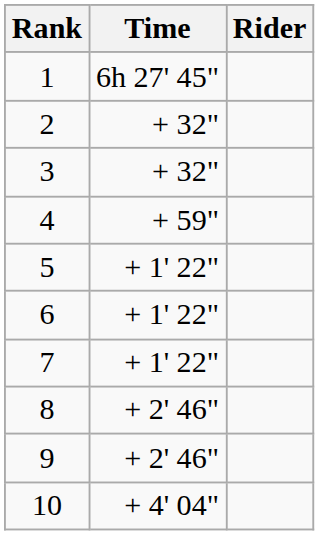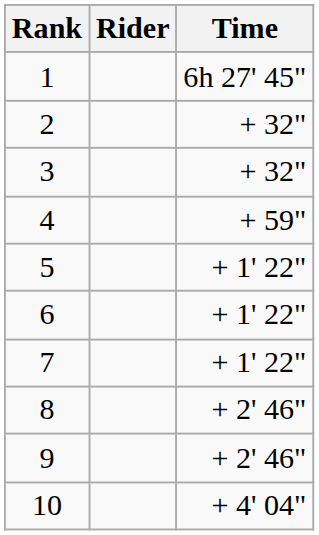 <table class="wikitable">
 <tr>
 <th scope="col">Rank</th>
+<th scope="col">Rider</th>
 <th scope="col">Time</th>
-<th scope="col">Rider</th>
 </tr>
 <tr>
 <td style="text-align:center;">1</td>
+<td></td>
 <td style="text-align:right;">6h 27' 45"</td>
-<td></td>
 </tr>
 <tr>
 <td style="text-align:center;">2</td>
+<td></td>
 <td style="text-align:right;">+ 32"</td>
-<td></td>
 </tr>
 <tr>
 <td style="text-align:center;">3</td>
+<td></td>
 <td style="text-align:right;">+ 32"</td>
-<td></td>
 </tr>
 <tr>
 <td style="text-align:center;">4</td>
+<td></td>
 <td style="text-align:right;">+ 59"</td>
-<td></td>
 </tr>
 <tr>
 <td style="text-align:center;">5</td>
+<td></td>
 <td style="text-align:right;">+ 1' 22"</td>
-<td></td>
 </tr>
 <tr>
 <td style="text-align:center;">6</td>
+<td></td>
 <td style="text-align:right;">+ 1' 22"</td>
-<td></td>
 </tr>
 <tr>
 <td style="text-align:center;">7</td>
+<td></td>
 <td style="text-align:right;">+ 1' 22"</td>
-<td></td>
 </tr>
 <tr>
 <td style="text-align:center;">8</td>
+<td></td>
 <td style="text-align:right;">+ 2' 46"</td>
-<td></td>
 </tr>
 <tr>
 <td style="text-align:center;">9</td>
+<td></td>
 <td style="text-align:right;">+ 2' 46"</td>
-<td></td>
 </tr>
 <tr>
 <td style="text-align:center;">10</td>
+<td></td>
 <td style="text-align:right;">+ 4' 04"</td>
-<td></td>
 </tr>
 </table>
